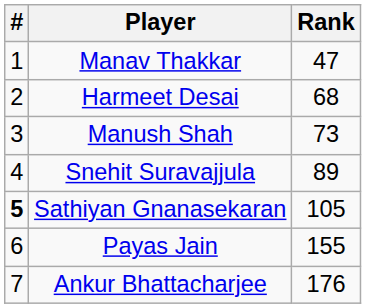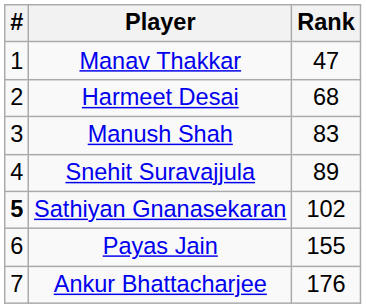 <table class="wikitable sortable" style="text-align:center;">
 <tr>
 <th>#</th>
 <th>Player</th>
 <th>Rank</th>
 </tr>
 <tr>
 <td>1</td>
 <td><a href='#'>Manav Thakkar</a></td>
 <td>47</td>
 </tr>
 <tr>
 <td>2</td>
 <td><a href='#'>Harmeet Desai</a></td>
 <td>68</td>
 </tr>
 <tr>
 <td>3</td>
 <td><a href='#'>Manush Shah</a></td>
-<td>73</td>
+<td>83</td>
 </tr>
 <tr>
 <td>4</td>
 <td><a href='#'>Snehit Suravajjula</a></td>
 <td>89</td>
 </tr>
 <tr>
 <td><strong>5</strong></td>
 <td><a href='#'>Sathiyan Gnanasekaran</a></td>
-<td>105</td>
+<td>102</td>
 </tr>
 <tr>
 <td>6</td>
 <td><a href='#'>Payas Jain</a></td>
 <td>155</td>
 </tr>
 <tr>
 <td>7</td>
 <td><a href='#'>Ankur Bhattacharjee</a></td>
 <td>176</td>
 </tr>
 </table>
